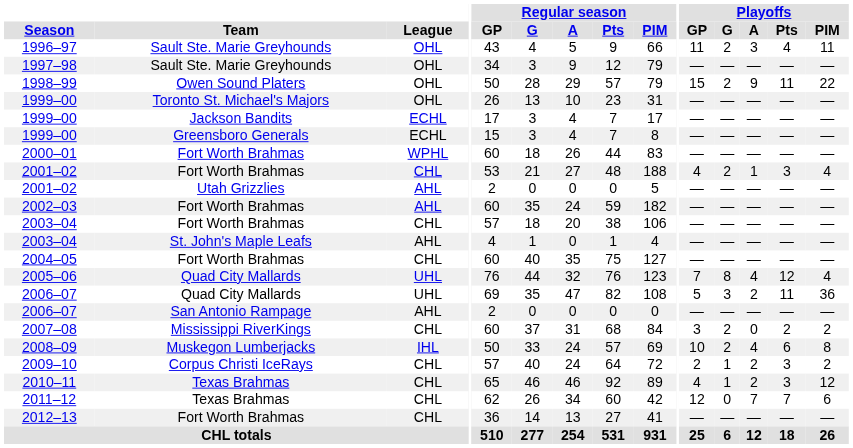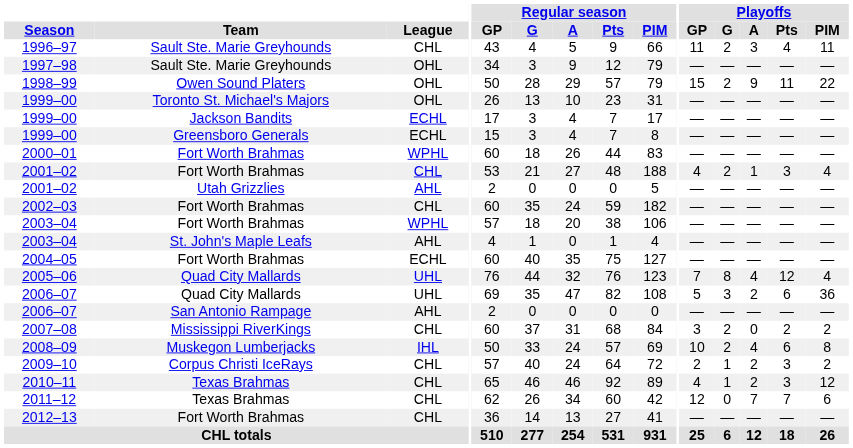 <table border="0" cellpadding="1" cellspacing="0" style="text-align:center; width:60em">
 <tr bgcolor="#e0e0e0">
 <th colspan="3" bgcolor="#ffffff"></th>
 <th rowspan="99" bgcolor="#ffffff"></th>
 <th colspan="5"><a href='#'>Regular season</a></th>
 <th rowspan="99" bgcolor="#ffffff"></th>
 <th colspan="5"><a href='#'>Playoffs</a></th>
 </tr>
 <tr bgcolor="#e0e0e0">
 <th><a href='#'>Season</a></th>
 <th>Team</th>
 <th>League</th>
 <th>GP</th>
 <th><a href='#'>G</a></th>
 <th><a href='#'>A</a></th>
 <th><a href='#'>Pts</a></th>
 <th><a href='#'>PIM</a></th>
 <th>GP</th>
 <th>G</th>
 <th>A</th>
 <th>Pts</th>
 <th>PIM</th>
 </tr>
 <tr>
 <td><a href='#'>1996–97</a></td>
 <td><a href='#'>Sault Ste. Marie Greyhounds</a></td>
-<td><a href='#'>OHL</a></td>
+<td>CHL</td>
 <td>43</td>
 <td>4</td>
 <td>5</td>
 <td>9</td>
 <td>66</td>
 <td>11</td>
 <td>2</td>
 <td>3</td>
 <td>4</td>
 <td>11</td>
 </tr>
 <tr bgcolor="#f0f0f0">
 <td><a href='#'>1997–98</a></td>
 <td>Sault Ste. Marie Greyhounds</td>
 <td>OHL</td>
 <td>34</td>
 <td>3</td>
 <td>9</td>
 <td>12</td>
 <td>79</td>
 <td>—</td>
 <td>—</td>
 <td>—</td>
 <td>—</td>
 <td>—</td>
 </tr>
 <tr>
 <td><a href='#'>1998–99</a></td>
 <td><a href='#'>Owen Sound Platers</a></td>
 <td>OHL</td>
 <td>50</td>
 <td>28</td>
 <td>29</td>
 <td>57</td>
 <td>79</td>
 <td>15</td>
 <td>2</td>
 <td>9</td>
 <td>11</td>
 <td>22</td>
 </tr>
 <tr bgcolor="#f0f0f0">
 <td><a href='#'>1999–00</a></td>
 <td><a href='#'>Toronto St. Michael's Majors</a></td>
 <td>OHL</td>
 <td>26</td>
 <td>13</td>
 <td>10</td>
 <td>23</td>
 <td>31</td>
 <td>—</td>
 <td>—</td>
 <td>—</td>
 <td>—</td>
 <td>—</td>
 </tr>
 <tr>
 <td><a href='#'>1999–00</a></td>
 <td><a href='#'>Jackson Bandits</a></td>
 <td><a href='#'>ECHL</a></td>
 <td>17</td>
 <td>3</td>
 <td>4</td>
 <td>7</td>
 <td>17</td>
 <td>—</td>
 <td>—</td>
 <td>—</td>
 <td>—</td>
 <td>—</td>
 </tr>
 <tr bgcolor="#f0f0f0">
 <td><a href='#'>1999–00</a></td>
 <td><a href='#'>Greensboro Generals</a></td>
 <td>ECHL</td>
 <td>15</td>
 <td>3</td>
 <td>4</td>
 <td>7</td>
 <td>8</td>
 <td>—</td>
 <td>—</td>
 <td>—</td>
 <td>—</td>
 <td>—</td>
 </tr>
 <tr>
 <td><a href='#'>2000–01</a></td>
 <td><a href='#'>Fort Worth Brahmas</a></td>
 <td><a href='#'>WPHL</a></td>
 <td>60</td>
 <td>18</td>
 <td>26</td>
 <td>44</td>
 <td>83</td>
 <td>—</td>
 <td>—</td>
 <td>—</td>
 <td>—</td>
 <td>—</td>
 </tr>
 <tr bgcolor="#f0f0f0">
 <td><a href='#'>2001–02</a></td>
 <td>Fort Worth Brahmas</td>
 <td><a href='#'>CHL</a></td>
 <td>53</td>
 <td>21</td>
 <td>27</td>
 <td>48</td>
 <td>188</td>
 <td>4</td>
 <td>2</td>
 <td>1</td>
 <td>3</td>
 <td>4</td>
 </tr>
 <tr>
 <td><a href='#'>2001–02</a></td>
 <td><a href='#'>Utah Grizzlies</a></td>
 <td><a href='#'>AHL</a></td>
 <td>2</td>
 <td>0</td>
 <td>0</td>
 <td>0</td>
 <td>5</td>
 <td>—</td>
 <td>—</td>
 <td>—</td>
 <td>—</td>
 <td>—</td>
 </tr>
 <tr bgcolor="#f0f0f0">
 <td><a href='#'>2002–03</a></td>
 <td>Fort Worth Brahmas</td>
-<td><a href='#'>AHL</a></td>
+<td>CHL</td>
 <td>60</td>
 <td>35</td>
 <td>24</td>
 <td>59</td>
 <td>182</td>
 <td>—</td>
 <td>—</td>
 <td>—</td>
 <td>—</td>
 <td>—</td>
 </tr>
 <tr>
 <td><a href='#'>2003–04</a></td>
 <td>Fort Worth Brahmas</td>
-<td>CHL</td>
+<td><a href='#'>WPHL</a></td>
 <td>57</td>
 <td>18</td>
 <td>20</td>
 <td>38</td>
 <td>106</td>
 <td>—</td>
 <td>—</td>
 <td>—</td>
 <td>—</td>
 <td>—</td>
 </tr>
 <tr bgcolor="#f0f0f0">
 <td><a href='#'>2003–04</a></td>
 <td><a href='#'>St. John's Maple Leafs</a></td>
 <td>AHL</td>
 <td>4</td>
 <td>1</td>
 <td>0</td>
 <td>1</td>
 <td>4</td>
 <td>—</td>
 <td>—</td>
 <td>—</td>
 <td>—</td>
 <td>—</td>
 </tr>
 <tr>
 <td><a href='#'>2004–05</a></td>
 <td>Fort Worth Brahmas</td>
-<td>CHL</td>
+<td>ECHL</td>
 <td>60</td>
 <td>40</td>
 <td>35</td>
 <td>75</td>
 <td>127</td>
 <td>—</td>
 <td>—</td>
 <td>—</td>
 <td>—</td>
 <td>—</td>
 </tr>
 <tr bgcolor="#f0f0f0">
 <td><a href='#'>2005–06</a></td>
 <td><a href='#'>Quad City Mallards</a></td>
 <td><a href='#'>UHL</a></td>
 <td>76</td>
 <td>44</td>
 <td>32</td>
 <td>76</td>
 <td>123</td>
 <td>7</td>
 <td>8</td>
 <td>4</td>
 <td>12</td>
 <td>4</td>
 </tr>
 <tr>
 <td><a href='#'>2006–07</a></td>
 <td>Quad City Mallards</td>
 <td>UHL</td>
 <td>69</td>
 <td>35</td>
 <td>47</td>
 <td>82</td>
 <td>108</td>
 <td>5</td>
 <td>3</td>
 <td>2</td>
-<td>11</td>
+<td>6</td>
 <td>36</td>
 </tr>
 <tr bgcolor="#f0f0f0">
 <td><a href='#'>2006–07</a></td>
 <td><a href='#'>San Antonio Rampage</a></td>
 <td>AHL</td>
 <td>2</td>
 <td>0</td>
 <td>0</td>
 <td>0</td>
 <td>0</td>
 <td>—</td>
 <td>—</td>
 <td>—</td>
 <td>—</td>
 <td>—</td>
 </tr>
 <tr>
 <td><a href='#'>2007–08</a></td>
 <td><a href='#'>Mississippi RiverKings</a></td>
 <td>CHL</td>
 <td>60</td>
 <td>37</td>
 <td>31</td>
 <td>68</td>
 <td>84</td>
 <td>3</td>
 <td>2</td>
 <td>0</td>
 <td>2</td>
 <td>2</td>
 </tr>
 <tr bgcolor="#f0f0f0">
 <td><a href='#'>2008–09</a></td>
 <td><a href='#'>Muskegon Lumberjacks</a></td>
 <td><a href='#'>IHL</a></td>
 <td>50</td>
 <td>33</td>
 <td>24</td>
 <td>57</td>
 <td>69</td>
 <td>10</td>
 <td>2</td>
 <td>4</td>
 <td>6</td>
 <td>8</td>
 </tr>
 <tr>
 <td><a href='#'>2009–10</a></td>
 <td><a href='#'>Corpus Christi IceRays</a></td>
 <td>CHL</td>
 <td>57</td>
 <td>40</td>
 <td>24</td>
 <td>64</td>
 <td>72</td>
 <td>2</td>
 <td>1</td>
 <td>2</td>
 <td>3</td>
 <td>2</td>
 </tr>
 <tr bgcolor="#f0f0f0">
 <td><a href='#'>2010–11</a></td>
 <td><a href='#'>Texas Brahmas</a></td>
 <td>CHL</td>
 <td>65</td>
 <td>46</td>
 <td>46</td>
 <td>92</td>
 <td>89</td>
 <td>4</td>
 <td>1</td>
 <td>2</td>
 <td>3</td>
 <td>12</td>
 </tr>
 <tr>
 <td><a href='#'>2011–12</a></td>
 <td>Texas Brahmas</td>
 <td>CHL</td>
 <td>62</td>
 <td>26</td>
 <td>34</td>
 <td>60</td>
 <td>42</td>
 <td>12</td>
 <td>0</td>
 <td>7</td>
 <td>7</td>
 <td>6</td>
 </tr>
 <tr bgcolor="#f0f0f0">
 <td><a href='#'>2012–13</a></td>
 <td>Fort Worth Brahmas</td>
 <td>CHL</td>
 <td>36</td>
 <td>14</td>
 <td>13</td>
 <td>27</td>
 <td>41</td>
 <td>—</td>
 <td>—</td>
 <td>—</td>
 <td>—</td>
 <td>—</td>
 </tr>
 <tr>
 </tr>
 <tr ALIGN="center" bgcolor="#e0e0e0">
 <th colspan="3">CHL totals</th>
 <th ALIGN="center">510</th>
 <th ALIGN="center">277</th>
 <th ALIGN="center">254</th>
 <th ALIGN="center">531</th>
 <th ALIGN="center">931</th>
 <th ALIGN="center">25</th>
 <th ALIGN="center">6</th>
 <th ALIGN="center">12</th>
 <th ALIGN="center">18</th>
 <th ALIGN="center">26</th>
 </tr>
 </table>
